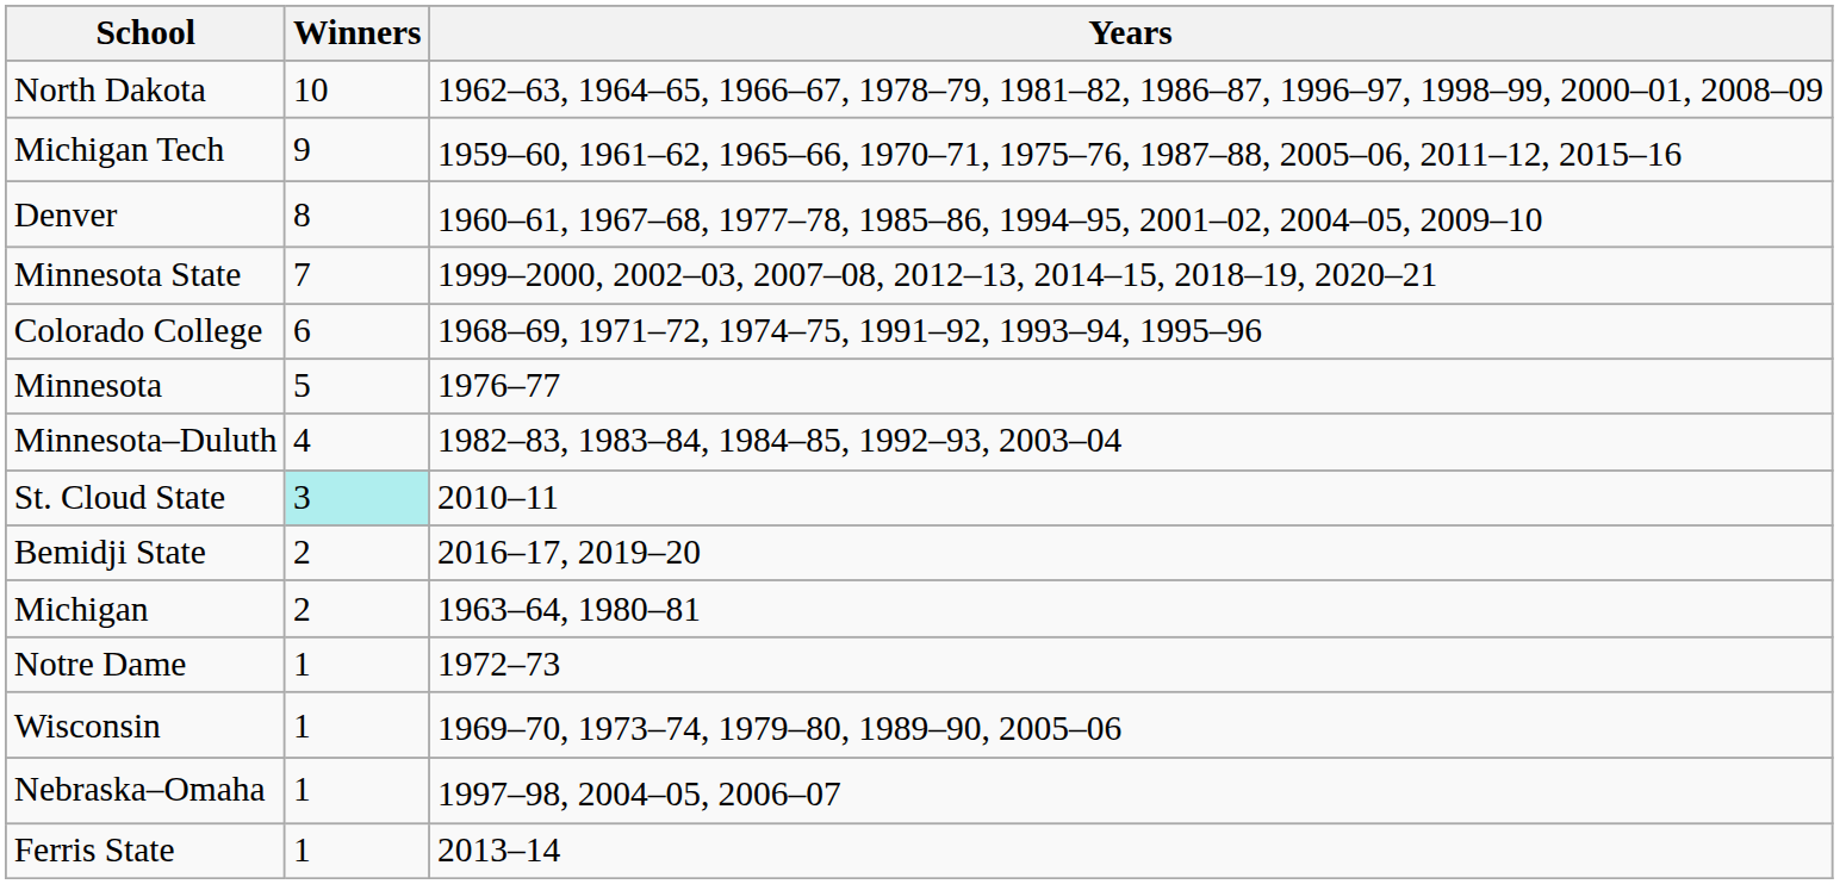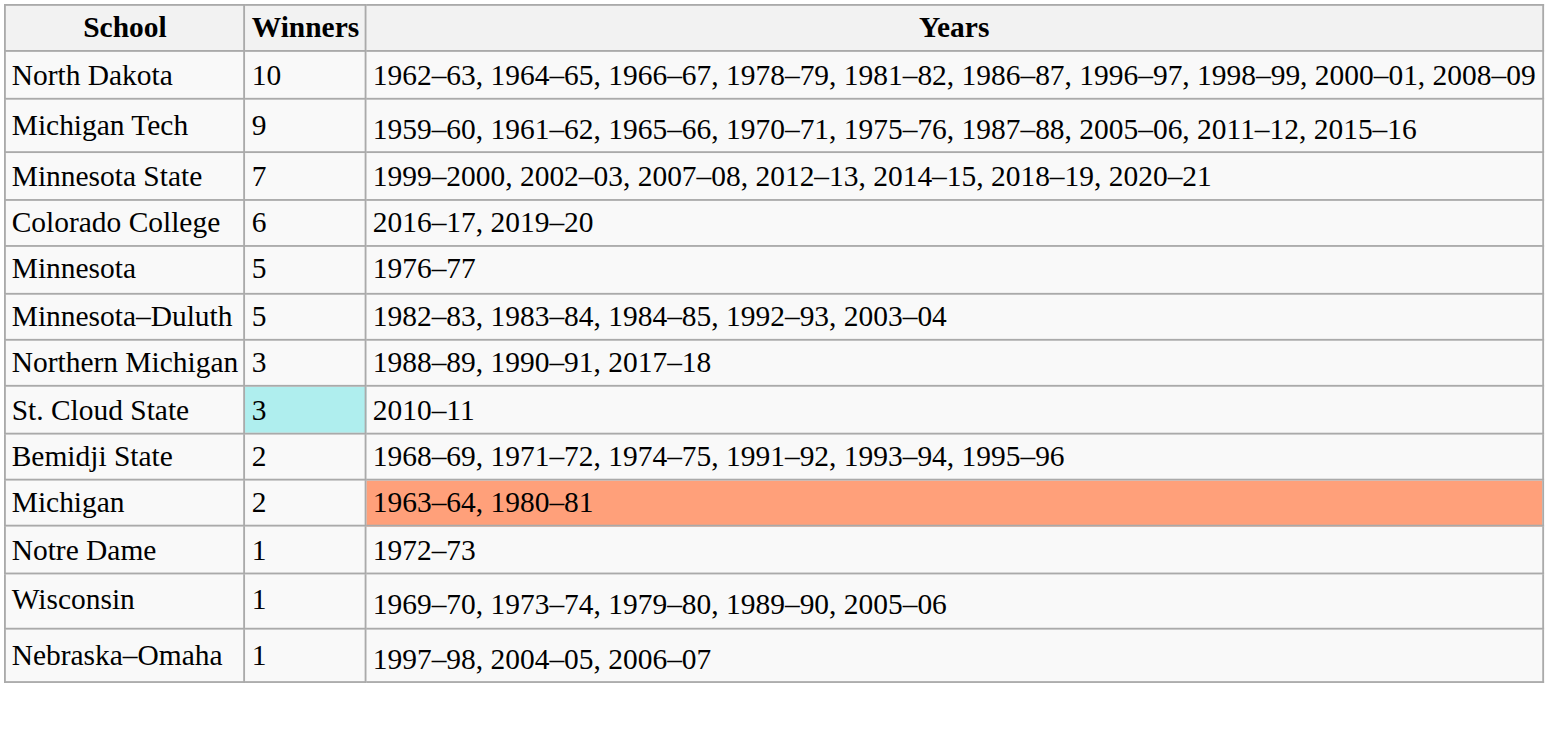 <table class="sortable wikitable">
 <tr>
 <th>School</th>
 <th>Winners</th>
 <th>Years</th>
 </tr>
 <tr>
 <td>North Dakota</td>
 <td>10</td>
 <td>1962–63, 1964–65, 1966–67, 1978–79, 1981–82, 1986–87, 1996–97, 1998–99, 2000–01, 2008–09</td>
 </tr>
 <tr>
 <td>Michigan Tech</td>
 <td>9</td>
 <td>1959–60, 1961–62, 1965–66, 1970–71, 1975–76, 1987–88, 2005–06<sup></sup>, 2011–12, 2015–16</td>
 </tr>
 <tr>
-<td>Denver</td>
-<td>8</td>
-<td>1960–61, 1967–68, 1977–78, 1985–86, 1994–95, 2001–02, 2004–05<sup></sup>, 2009–10</td>
-</tr>
-<tr>
 <td>Minnesota State</td>
 <td>7</td>
 <td>1999–2000, 2002–03, 2007–08, 2012–13, 2014–15, 2018–19, 2020–21</td>
 </tr>
 <tr>
 <td>Colorado College</td>
 <td>6</td>
-<td>1968–69, 1971–72, 1974–75, 1991–92, 1993–94, 1995–96</td>
+<td>2016–17, 2019–20</td>
 </tr>
 <tr>
 <td>Minnesota</td>
 <td>5</td>
 <td>1976–77</td>
 </tr>
 <tr>
 <td>Minnesota–Duluth</td>
-<td>4</td>
+<td>5</td>
 <td>1982–83, 1983–84, 1984–85, 1992–93, 2003–04</td>
+</tr>
+<tr>
+<td>Northern Michigan</td>
+<td>3</td>
+<td>1988–89, 1990–91, 2017–18</td>
 </tr>
 <tr>
 <td>St. Cloud State</td>
 <td style="background: paleturquoise;">3</td>
 <td>2010–11</td>
 </tr>
 <tr>
 <td>Bemidji State</td>
 <td>2</td>
-<td>2016–17, 2019–20</td>
+<td>1968–69, 1971–72, 1974–75, 1991–92, 1993–94, 1995–96</td>
 </tr>
 <tr>
 <td>Michigan</td>
 <td>2</td>
-<td>1963–64, 1980–81</td>
+<td style="background: lightsalmon;">1963–64, 1980–81</td>
 </tr>
 <tr>
 <td>Notre Dame</td>
 <td>1</td>
 <td>1972–73</td>
 </tr>
 <tr>
 <td>Wisconsin</td>
 <td>1</td>
 <td>1969–70, 1973–74, 1979–80, 1989–90, 2005–06<sup></sup></td>
 </tr>
 <tr>
 <td>Nebraska–Omaha</td>
 <td>1</td>
 <td>1997–98, 2004–05<sup></sup>, 2006–07</td>
 </tr>
-<tr>
-<td>Ferris State</td>
-<td>1</td>
-<td>2013–14</td>
-</tr>
 </table>
